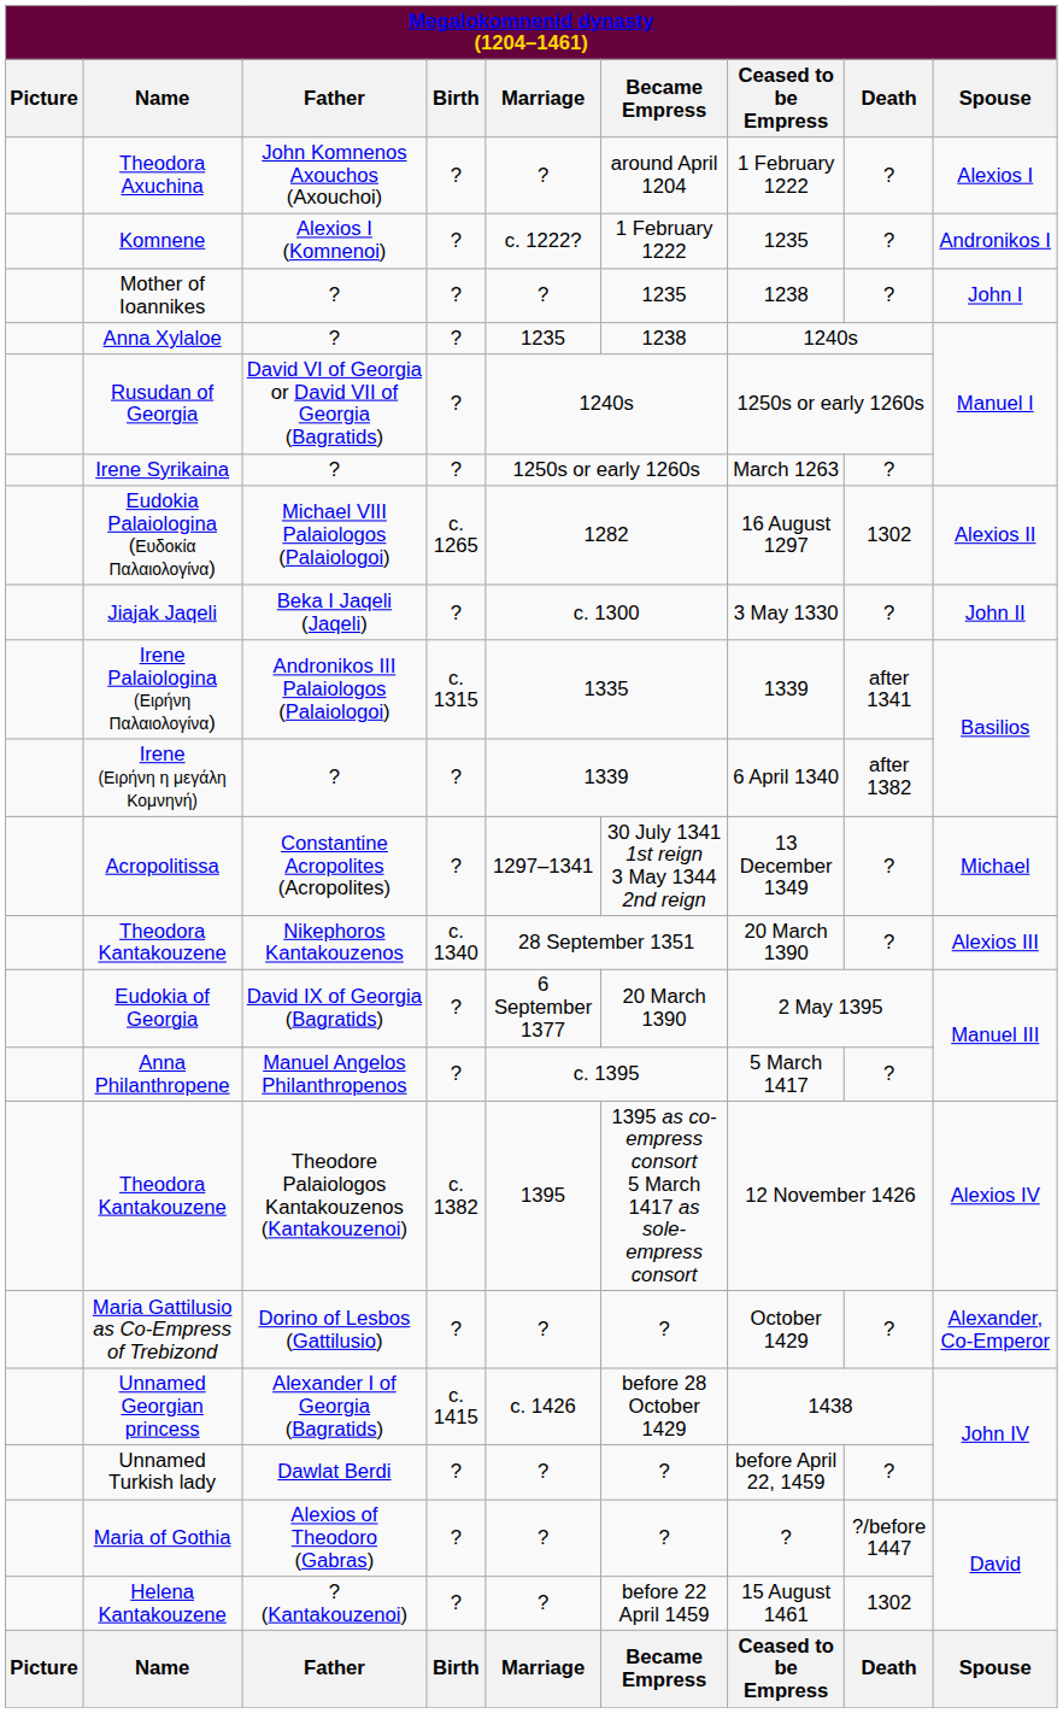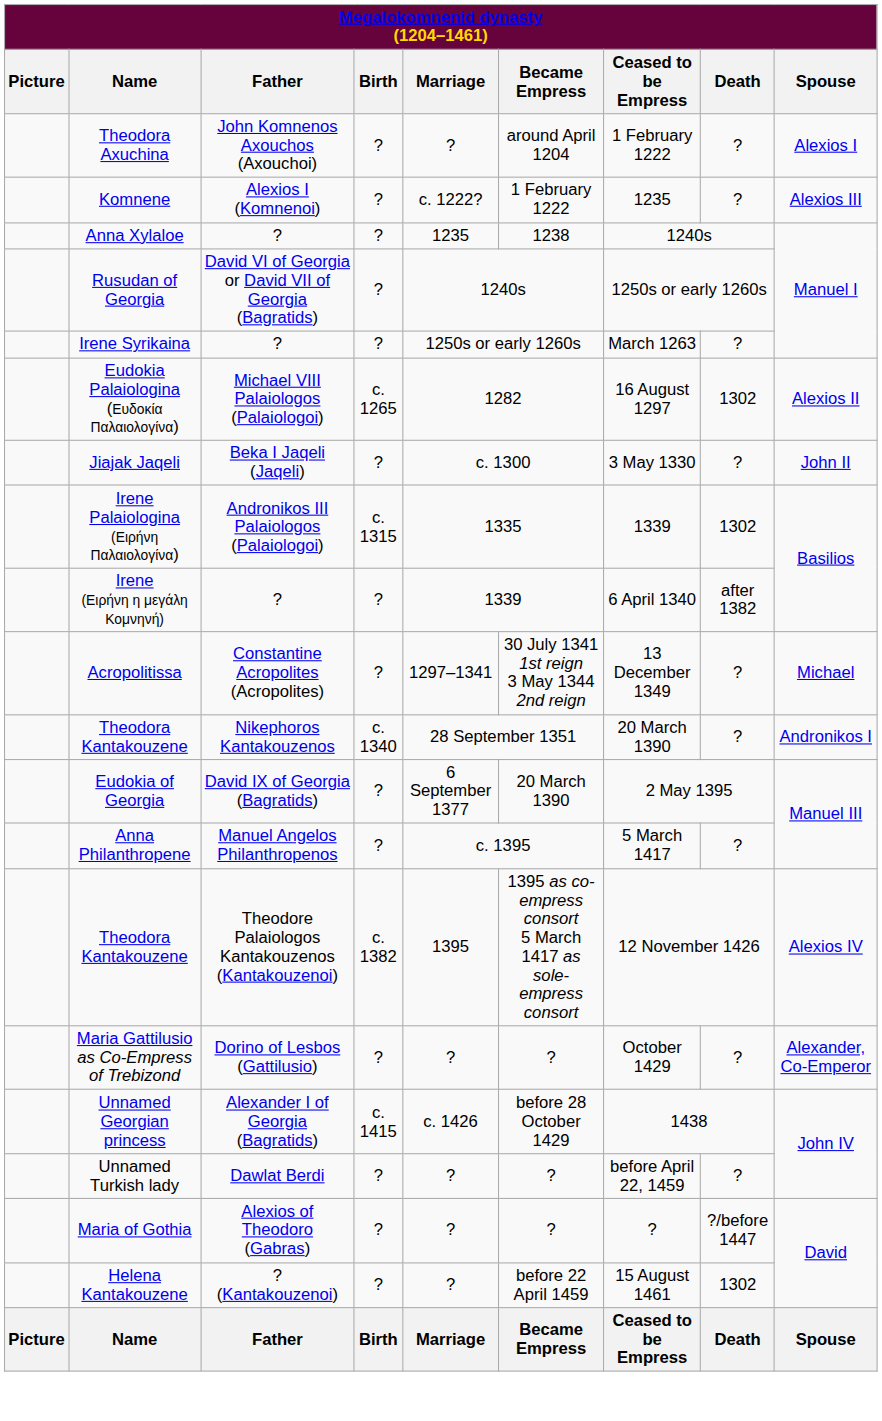 <table width=95% class="wikitable" style="text-align:center;">
 <tr>
 <td colspan="9" style="background-color:#66023C;color:gold;"><a href='#'><strong><span>Megalokomnenid dynasty</span></strong></a> <strong><br>(1204–1461)</strong></td>
 </tr>
 <tr>
 <th>Picture</th>
 <th>Name</th>
 <th>Father</th>
 <th>Birth</th>
 <th>Marriage</th>
 <th>Became Empress</th>
 <th>Ceased to be Empress</th>
 <th>Death</th>
 <th>Spouse</th>
 </tr>
 <tr>
 <td></td>
 <td><a href='#'>Theodora Axuchina</a></td>
 <td><a href='#'>John Komnenos Axouchos</a><br>(Axouchoi)</td>
 <td>?</td>
 <td>?</td>
 <td>around April 1204</td>
 <td>1 February 1222</td>
 <td>?</td>
 <td><a href='#'>Alexios I</a></td>
 </tr>
 <tr>
 <td></td>
 <td><a href='#'>Komnene</a></td>
 <td><a href='#'>Alexios I</a><br>(<a href='#'>Komnenoi</a>)</td>
 <td>?</td>
 <td>c. 1222?</td>
 <td>1 February 1222</td>
 <td>1235</td>
 <td>?</td>
-<td><a href='#'>Andronikos I</a></td>
-</tr>
-<tr>
-<td></td>
-<td>Mother of Ioannikes</td>
-<td>?</td>
-<td>?</td>
-<td>?</td>
-<td>1235</td>
-<td>1238</td>
-<td>?</td>
-<td><a href='#'>John I</a></td>
+<td><a href='#'>Alexios III</a></td>
 </tr>
 <tr>
 <td></td>
 <td><a href='#'>Anna Xylaloe</a></td>
 <td>?</td>
 <td>?</td>
 <td>1235</td>
 <td>1238</td>
 <td colspan="2">1240s</td>
 <td rowspan="3"><a href='#'>Manuel I</a></td>
 </tr>
 <tr>
 <td></td>
 <td><a href='#'>Rusudan of Georgia</a></td>
 <td><a href='#'>David VI of Georgia</a> or <a href='#'>David VII of Georgia</a><br>(<a href='#'>Bagratids</a>)</td>
 <td>?</td>
 <td colspan="2">1240s</td>
 <td colspan="2">1250s or early 1260s</td>
 </tr>
 <tr>
 <td></td>
 <td><a href='#'>Irene Syrikaina</a></td>
 <td>?</td>
 <td>?</td>
 <td colspan="2">1250s or early 1260s</td>
 <td>March 1263</td>
 <td>?</td>
 </tr>
 <tr>
 <td></td>
 <td><a href='#'>Eudokia Palaiologina</a><br>(<small>Ευδοκία Παλαιολογίνα</small>)</td>
 <td><a href='#'>Michael VIII Palaiologos</a><br>(<a href='#'>Palaiologoi</a>)</td>
 <td>c. 1265</td>
 <td colspan="2">1282</td>
 <td>16 August 1297</td>
 <td>1302</td>
 <td><a href='#'>Alexios II</a></td>
 </tr>
 <tr>
 <td></td>
 <td><a href='#'>Jiajak Jaqeli</a></td>
 <td><a href='#'>Beka I Jaqeli</a><br>(<a href='#'>Jaqeli</a>)</td>
 <td>?</td>
 <td colspan="2">c. 1300</td>
 <td>3 May 1330</td>
 <td>?</td>
 <td><a href='#'>John II</a></td>
 </tr>
 <tr>
 <td></td>
 <td><a href='#'>Irene Palaiologina</a><br><small>(Ειρήνη Παλαιολογίνα</small>)</td>
 <td><a href='#'>Andronikos III Palaiologos</a><br>(<a href='#'>Palaiologoi</a>)</td>
 <td>c. 1315</td>
 <td colspan="2">1335</td>
 <td>1339</td>
-<td>after 1341</td>
+<td>1302</td>
 <td rowspan="2"><a href='#'>Basilios</a></td>
 </tr>
 <tr>
 <td></td>
 <td><a href='#'>Irene</a><br><small>(Ειρήνη η μεγάλη Κομνηνή)</small></td>
 <td>?</td>
 <td>?</td>
 <td colspan="2">1339 </td>
 <td>6 April 1340</td>
 <td>after 1382</td>
 </tr>
 <tr>
 <td></td>
 <td><a href='#'>Acropolitissa</a></td>
 <td><a href='#'>Constantine Acropolites</a><br>(Acropolites)</td>
 <td>?</td>
 <td>1297–1341</td>
 <td>30 July 1341 <em>1st reign</em><br>3 May 1344 <em>2nd reign</em></td>
 <td>13 December 1349</td>
 <td>?</td>
 <td><a href='#'>Michael</a></td>
 </tr>
 <tr>
 <td></td>
 <td><a href='#'>Theodora Kantakouzene</a></td>
 <td><a href='#'>Nikephoros Kantakouzenos</a></td>
 <td>c. 1340</td>
 <td colspan="2">28 September 1351</td>
 <td>20 March 1390</td>
 <td>?</td>
-<td><a href='#'>Alexios III</a></td>
+<td><a href='#'>Andronikos I</a></td>
 </tr>
 <tr>
 <td></td>
 <td><a href='#'>Eudokia of Georgia</a></td>
 <td><a href='#'>David IX of Georgia</a><br>(<a href='#'>Bagratids</a>)</td>
 <td>?</td>
 <td>6 September 1377</td>
 <td>20 March 1390</td>
 <td colspan="2">2 May 1395</td>
 <td rowspan="2"><a href='#'>Manuel III</a></td>
 </tr>
 <tr>
 <td></td>
 <td><a href='#'>Anna Philanthropene</a></td>
 <td><a href='#'>Manuel Angelos Philanthropenos</a></td>
 <td>?</td>
 <td colspan="2">c. 1395</td>
 <td>5 March 1417</td>
 <td>?</td>
 </tr>
 <tr>
 <td></td>
 <td><a href='#'>Theodora Kantakouzene</a></td>
 <td>Theodore Palaiologos Kantakouzenos<br>(<a href='#'>Kantakouzenoi</a>)</td>
 <td>c. 1382</td>
 <td>1395</td>
 <td>1395 <em>as co-empress consort</em><br>5 March 1417 <em>as sole-empress consort</em></td>
 <td colspan="2">12 November 1426</td>
 <td><a href='#'>Alexios IV</a></td>
 </tr>
 <tr>
 <td></td>
 <td><a href='#'>Maria Gattilusio</a><br><em>as Co-Empress of Trebizond</em></td>
 <td><a href='#'>Dorino of Lesbos</a><br>(<a href='#'>Gattilusio</a>)</td>
 <td>?</td>
 <td>?</td>
 <td>?</td>
 <td>October 1429</td>
 <td>?</td>
 <td><a href='#'>Alexander, Co-Emperor</a></td>
 </tr>
 <tr>
 <td></td>
 <td><a href='#'>Unnamed Georgian princess</a></td>
 <td><a href='#'>Alexander I of Georgia</a><br>(<a href='#'>Bagratids</a>)</td>
 <td>c. 1415</td>
 <td>c. 1426</td>
 <td>before 28 October 1429</td>
 <td colspan="2">1438</td>
 <td rowspan="2"><a href='#'>John IV</a></td>
 </tr>
 <tr>
 <td></td>
 <td>Unnamed Turkish lady</td>
 <td><a href='#'>Dawlat Berdi</a></td>
 <td>?</td>
 <td>?</td>
 <td>?</td>
 <td>before April 22, 1459</td>
 <td>?</td>
 </tr>
 <tr>
 <td></td>
 <td><a href='#'>Maria of Gothia</a></td>
 <td><a href='#'>Alexios of Theodoro</a><br>(<a href='#'>Gabras</a>)</td>
 <td>?</td>
 <td>?</td>
 <td>?</td>
 <td>?</td>
 <td>?/before 1447</td>
 <td rowspan="2"><a href='#'>David</a></td>
 </tr>
 <tr>
 <td></td>
 <td><a href='#'>Helena Kantakouzene</a></td>
 <td>?<br>(<a href='#'>Kantakouzenoi</a>)</td>
 <td>?</td>
 <td>?</td>
 <td>before 22 April 1459</td>
 <td>15 August 1461</td>
 <td>1302</td>
 </tr>
 <tr>
 <th>Picture</th>
 <th>Name</th>
 <th>Father</th>
 <th>Birth</th>
 <th>Marriage</th>
 <th>Became Empress</th>
 <th>Ceased to be Empress</th>
 <th>Death</th>
 <th>Spouse</th>
 </tr>
 </table>
